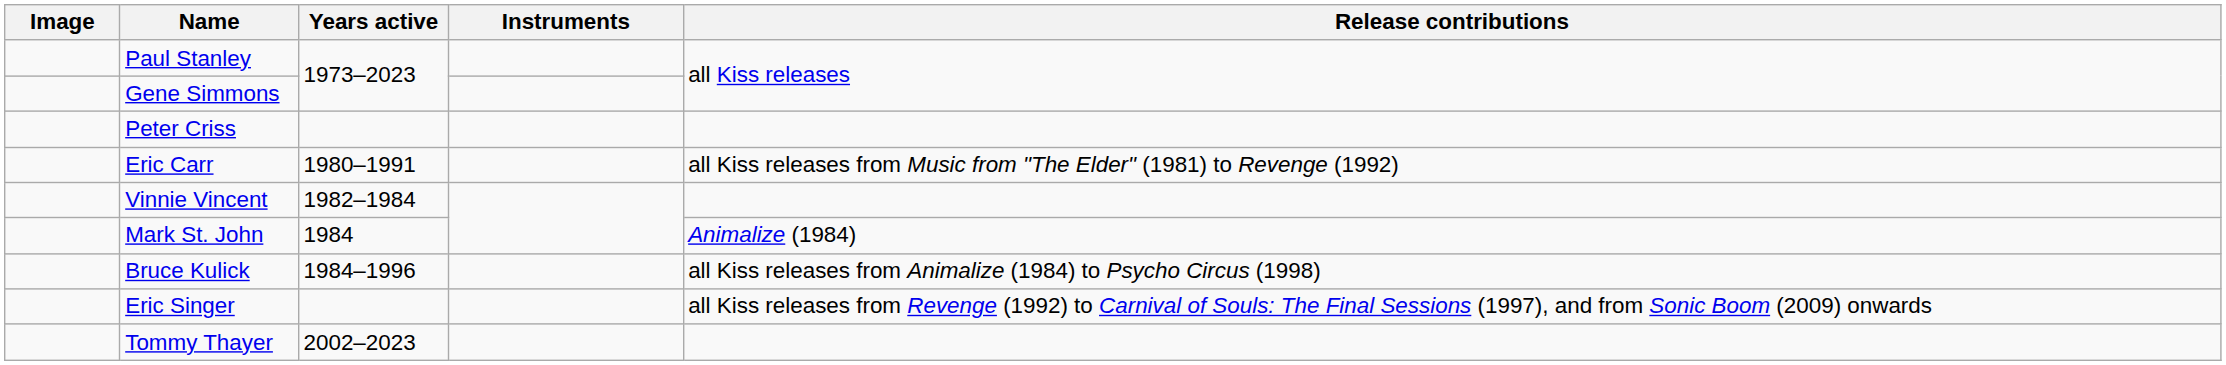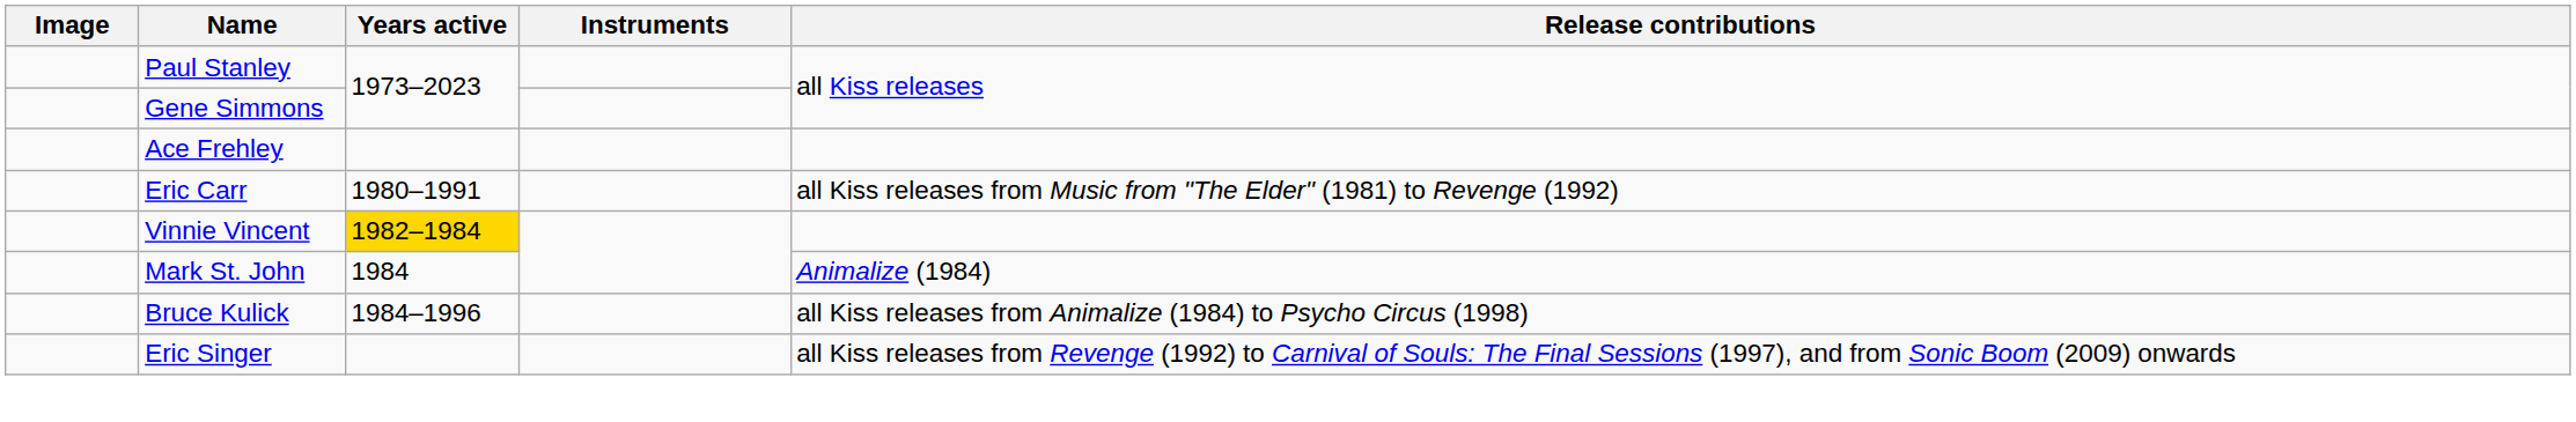 <table class="wikitable" width=100%>
 <tr>
 <th width="75">Image</th>
 <th width="120">Name </th>
 <th width="100">Years active</th>
 <th width="160">Instruments</th>
 <th>Release contributions</th>
 </tr>
 <tr>
 <td></td>
 <td><a href='#'>Paul Stanley</a><br></td>
 <td rowspan="2">1973–2023</td>
 <td></td>
 <td rowspan="2">all <a href='#'>Kiss releases</a></td>
 </tr>
 <tr>
 <td></td>
 <td><a href='#'>Gene Simmons</a><br></td>
 <td></td>
 </tr>
 <tr>
 <td></td>
-<td><a href='#'>Peter Criss</a><br></td>
+<td><a href='#'>Ace Frehley</a><br></td>
 <td></td>
 <td></td>
 <td></td>
 </tr>
 <tr>
 <td></td>
 <td><a href='#'>Eric Carr</a><br></td>
 <td>1980–1991<br></td>
 <td></td>
 <td>all Kiss releases from <em>Music from "The Elder"</em> (1981) to <em>Revenge</em> (1992)</td>
 </tr>
 <tr>
 <td></td>
 <td><a href='#'>Vinnie Vincent</a><br></td>
-<td>1982–1984 </td>
+<td style="background: gold;">1982–1984 </td>
 <td rowspan="2"></td>
 <td></td>
 </tr>
 <tr>
 <td></td>
 <td><a href='#'>Mark St. John</a></td>
 <td>1984 <br></td>
 <td><em><a href='#'>Animalize</a></em> (1984)</td>
 </tr>
 <tr>
 <td></td>
 <td><a href='#'>Bruce Kulick</a></td>
 <td>1984–1996<br></td>
 <td></td>
 <td>all Kiss releases from <em>Animalize</em> (1984)  to <em>Psycho Circus</em> (1998) </td>
 </tr>
 <tr>
 <td></td>
 <td><a href='#'>Eric Singer</a><br></td>
 <td></td>
 <td></td>
 <td>all Kiss releases from <em><a href='#'>Revenge</a></em> (1992) to <em><a href='#'>Carnival of Souls: The Final Sessions</a></em> (1997), and from <em><a href='#'>Sonic Boom</a></em> (2009) onwards</td>
 </tr>
-<tr>
-<td></td>
-<td><a href='#'>Tommy Thayer</a><br></td>
-<td>2002–2023 </td>
-<td></td>
-<td></td>
-</tr>
 </table>
